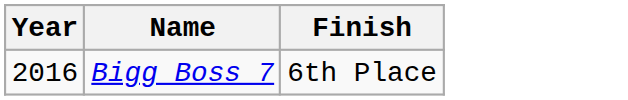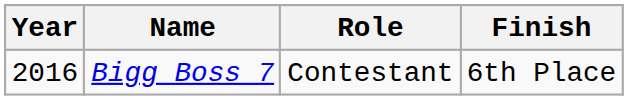 <table class="wikitable">
 <tr>
 <th>Year</th>
 <th>Name</th>
+<th>Role</th>
 <th>Finish</th>
 </tr>
 <tr>
 <td>2016</td>
 <td><a href='#'><em>Bigg Boss 7</em></a></td>
+<td>Contestant</td>
 <td>6th Place</td>
 </tr>
 </table>
